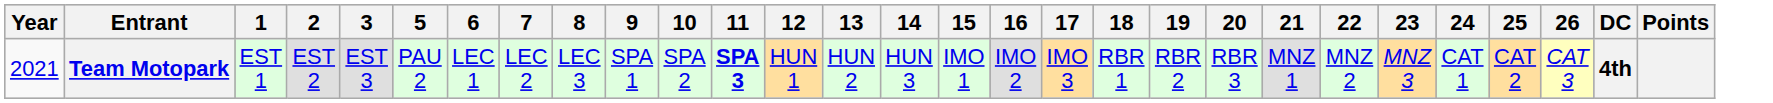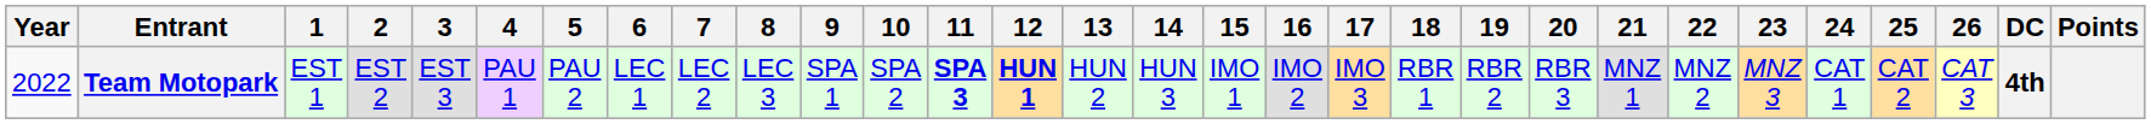 <table class="wikitable" style="text-align:center; font-size:85%">
 <tr>
 <th>Year</th>
 <th>Entrant</th>
 <th>1</th>
 <th>2</th>
 <th>3</th>
+<th>4</th>
 <th>5</th>
 <th>6</th>
 <th>7</th>
 <th>8</th>
 <th>9</th>
 <th>10</th>
 <th>11</th>
 <th>12</th>
 <th>13</th>
 <th>14</th>
 <th>15</th>
 <th>16</th>
 <th>17</th>
 <th>18</th>
 <th>19</th>
 <th>20</th>
 <th>21</th>
 <th>22</th>
 <th>23</th>
 <th>24</th>
 <th>25</th>
 <th>26</th>
 <th>DC</th>
 <th>Points</th>
 </tr>
 <tr>
-<td><a href='#'>2021</a></td>
+<td><a href='#'>2022</a></td>
 <th nowrap><a href='#'>Team Motopark</a></th>
 <td style="background:#DFFFDF;"><a href='#'>EST<br>1</a><br></td>
 <td style="background:#DFDFDF;"><a href='#'>EST<br>2</a><br></td>
 <td style="background:#DFDFDF;"><a href='#'>EST<br>3</a><br></td>
+<td style="background:#EFCFFF;"><a href='#'>PAU<br>1</a><br></td>
 <td style="background:#DFFFDF;"><a href='#'>PAU<br>2</a><br></td>
 <td style="background:#DFFFDF;"><a href='#'>LEC<br>1</a><br></td>
 <td style="background:#DFFFDF;"><a href='#'>LEC<br>2</a><br></td>
 <td style="background:#DFFFDF;"><a href='#'>LEC<br>3</a><br></td>
 <td style="background:#DFFFDF;"><a href='#'>SPA<br>1</a><br></td>
 <td style="background:#DFFFDF;"><a href='#'>SPA<br>2</a><br></td>
 <td style="background:#DFFFDF;"><strong><a href='#'>SPA<br>3</a><br></strong></td>
-<td style="background:#FFDF9F;"><a href='#'>HUN<br>1</a><br></td>
+<td style="background:#FFDF9F;"><strong><a href='#'>HUN<br>1</a><br></strong></td>
 <td style="background:#DFFFDF;"><a href='#'>HUN<br>2</a><br></td>
 <td style="background:#DFFFDF;"><a href='#'>HUN<br>3</a><br></td>
 <td style="background:#DFFFDF;"><a href='#'>IMO<br>1</a><br></td>
 <td style="background:#DFDFDF;"><a href='#'>IMO<br>2</a><br></td>
 <td style="background:#FFDF9F;"><a href='#'>IMO<br>3</a><br></td>
 <td style="background:#DFFFDF;"><a href='#'>RBR<br>1</a><br></td>
 <td style="background:#DFFFDF;"><a href='#'>RBR<br>2</a><br></td>
 <td style="background:#DFFFDF;"><a href='#'>RBR<br>3</a><br></td>
 <td style="background:#DFDFDF;"><a href='#'>MNZ<br>1</a><br></td>
 <td style="background:#DFFFDF;"><a href='#'>MNZ<br>2</a><br></td>
 <td style="background:#FFDF9F;"><em><a href='#'>MNZ<br>3</a></em><br></td>
 <td style="background:#DFFFDF;"><a href='#'>CAT<br>1</a><br></td>
 <td style="background:#FFDF9F;"><a href='#'>CAT<br>2</a><br></td>
 <td style="background:#FFFFBF;"><em><a href='#'>CAT<br>3</a></em><br></td>
 <th>4th</th>
 <th></th>
 </tr>
 </table>
